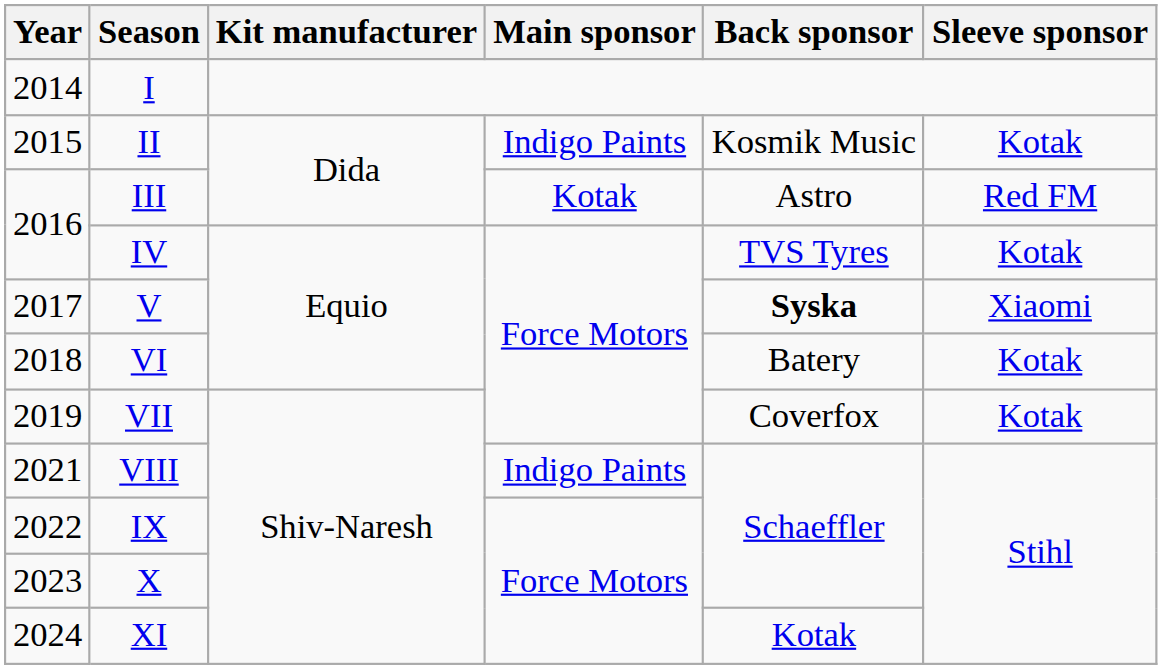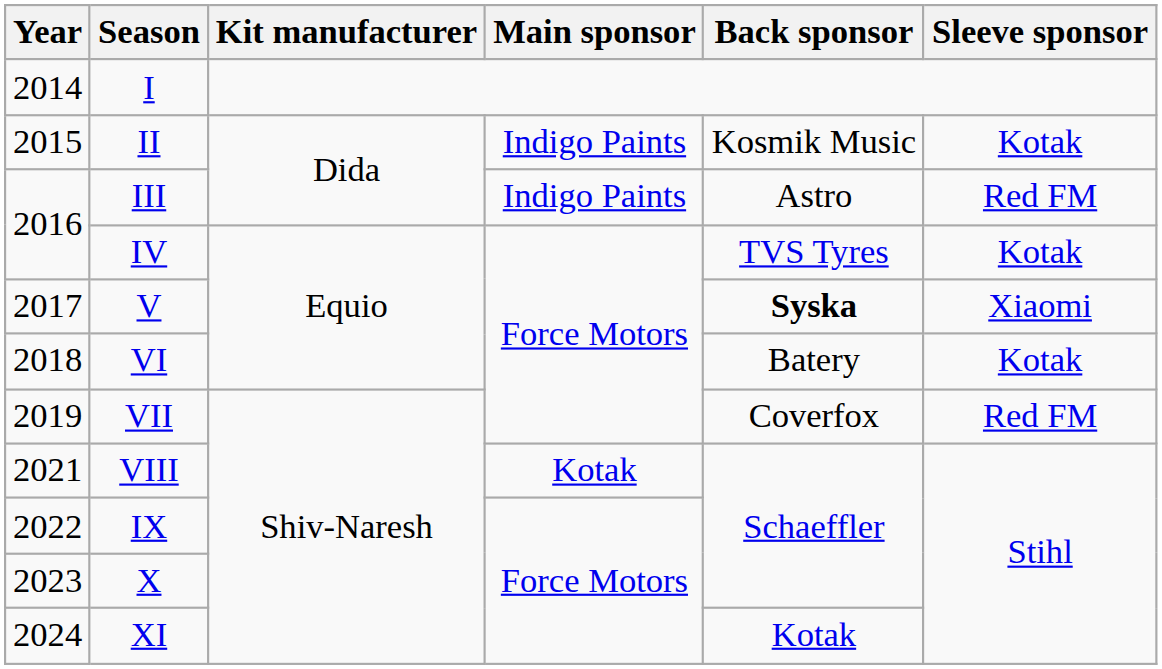 <table class="wikitable sortable" style="text-align: center; font-size: 100%" align="center" width:"80%">
 <tr>
 <th>Year</th>
 <th>Season</th>
 <th>Kit manufacturer</th>
 <th>Main sponsor</th>
 <th>Back sponsor</th>
 <th>Sleeve sponsor</th>
 </tr>
 <tr>
 <td>2014</td>
 <td><a href='#'>I</a></td>
 <td colspan="4"></td>
 </tr>
 <tr>
 <td>2015</td>
 <td><a href='#'>II</a></td>
 <td rowspan="2">Dida</td>
 <td><a href='#'>Indigo Paints</a></td>
 <td>Kosmik Music</td>
 <td><a href='#'>Kotak</a></td>
 </tr>
 <tr>
 <td rowspan="2">2016</td>
 <td><a href='#'>III</a></td>
-<td><a href='#'>Kotak</a></td>
+<td><a href='#'>Indigo Paints</a></td>
 <td>Astro</td>
 <td><a href='#'>Red FM</a></td>
 </tr>
 <tr>
 <td><a href='#'>IV</a></td>
 <td rowspan="3">Equio</td>
 <td rowspan="4"><a href='#'>Force Motors</a></td>
 <td><a href='#'>TVS Tyres</a></td>
 <td><a href='#'>Kotak</a></td>
 </tr>
 <tr>
 <td>2017</td>
 <td><a href='#'>V</a></td>
 <td><strong>Syska</strong></td>
 <td><a href='#'>Xiaomi</a></td>
 </tr>
 <tr>
 <td>2018</td>
 <td><a href='#'>VI</a></td>
 <td>Batery</td>
 <td><a href='#'>Kotak</a></td>
 </tr>
 <tr>
 <td>2019</td>
 <td><a href='#'>VII</a></td>
 <td rowspan="5">Shiv-Naresh</td>
 <td>Coverfox</td>
-<td><a href='#'>Kotak</a></td>
+<td><a href='#'>Red FM</a></td>
 </tr>
 <tr>
 <td>2021</td>
 <td><a href='#'>VIII</a></td>
-<td><a href='#'>Indigo Paints</a></td>
+<td><a href='#'>Kotak</a></td>
 <td rowspan="3"><a href='#'>Schaeffler</a></td>
 <td rowspan="4"><a href='#'>Stihl</a></td>
 </tr>
 <tr>
 <td>2022</td>
 <td><a href='#'>IX</a></td>
 <td rowspan="3"><a href='#'>Force Motors</a></td>
 </tr>
 <tr>
 <td>2023</td>
 <td><a href='#'>X</a></td>
 </tr>
 <tr>
 <td>2024</td>
 <td><a href='#'>XI</a></td>
 <td><a href='#'>Kotak</a></td>
 </tr>
 </table>
